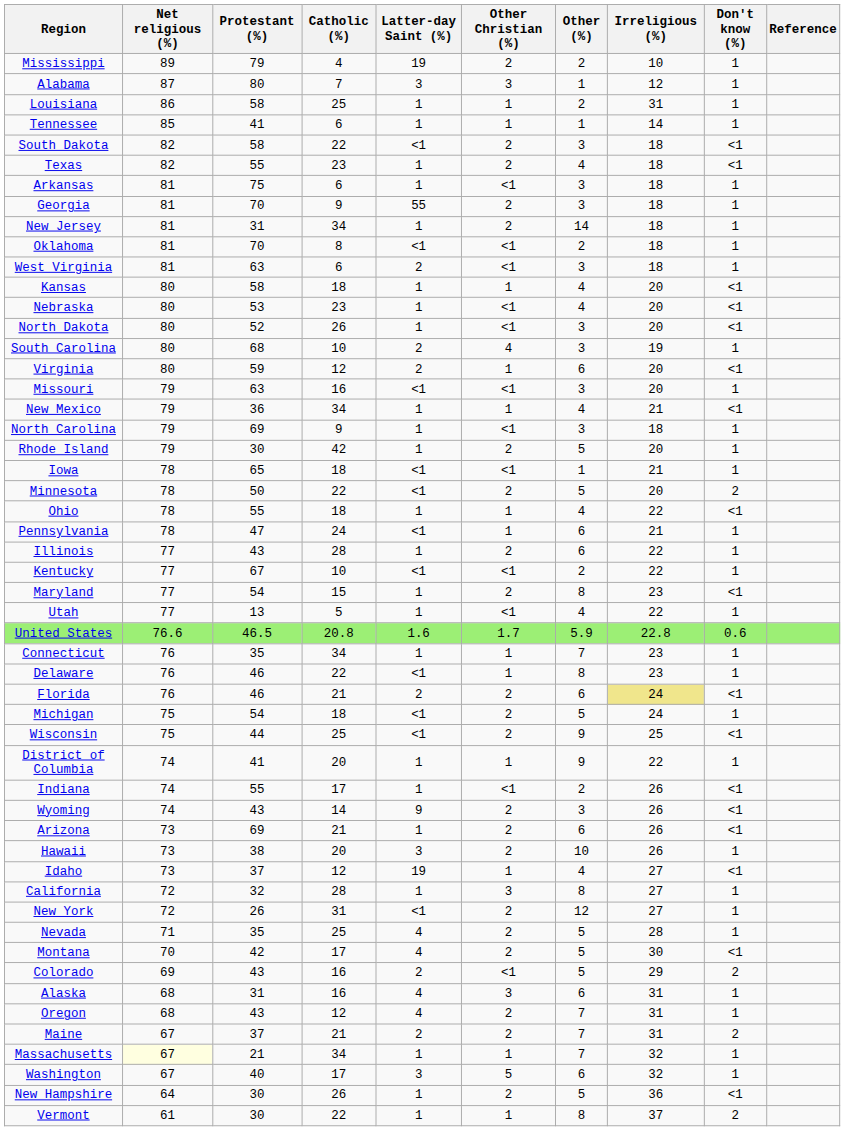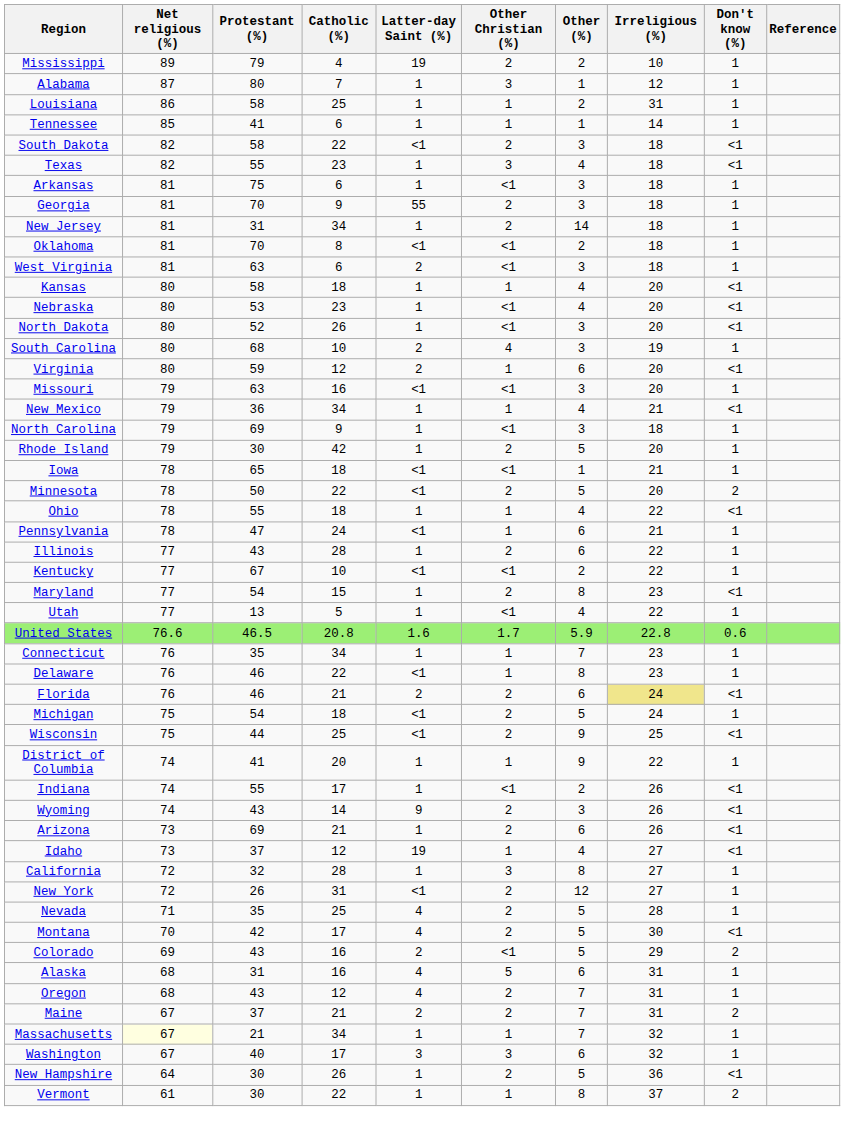 <table class="wikitable sortable sticky-table-col1 sticky-table-head mw-datatable static-row-numbers sort-under col1left" style="text-align:center">
 <tr>
 <th>Region</th>
 <th>Net religious (%)</th>
 <th>Protestant (%)</th>
 <th>Catholic (%)</th>
 <th>Latter-day Saint (%)</th>
 <th>Other Christian (%)</th>
 <th>Other (%)</th>
 <th>Irreligious (%)</th>
 <th>Don't know (%)</th>
 <th>Reference</th>
 </tr>
 <tr>
 <td> <a href='#'>Mississippi</a></td>
 <td>89</td>
 <td>79</td>
 <td>4</td>
 <td>19</td>
 <td>2</td>
 <td>2</td>
 <td>10</td>
 <td>1</td>
 <td></td>
 </tr>
 <tr>
 <td> <a href='#'>Alabama</a></td>
 <td>87</td>
 <td>80</td>
 <td>7</td>
-<td>3</td>
+<td>1</td>
 <td>3</td>
 <td>1</td>
 <td>12</td>
 <td>1</td>
 <td></td>
 </tr>
 <tr>
 <td> <a href='#'>Louisiana</a></td>
 <td>86</td>
 <td>58</td>
 <td>25</td>
 <td>1</td>
 <td>1</td>
 <td>2</td>
 <td>31</td>
 <td>1</td>
 <td></td>
 </tr>
 <tr>
 <td> <a href='#'>Tennessee</a></td>
 <td>85</td>
 <td>41</td>
 <td>6</td>
 <td>1</td>
 <td>1</td>
 <td>1</td>
 <td>14</td>
 <td>1</td>
 <td></td>
 </tr>
 <tr>
 <td> <a href='#'>South Dakota</a></td>
 <td>82</td>
 <td>58</td>
 <td>22</td>
 <td><1</td>
 <td>2</td>
 <td>3</td>
 <td>18</td>
 <td><1</td>
 <td></td>
 </tr>
 <tr>
 <td> <a href='#'>Texas</a></td>
 <td>82</td>
 <td>55</td>
 <td>23</td>
 <td>1</td>
-<td>2</td>
+<td>3</td>
 <td>4</td>
 <td>18</td>
 <td><1</td>
 <td></td>
 </tr>
 <tr>
 <td> <a href='#'>Arkansas</a></td>
 <td>81</td>
 <td>75</td>
 <td>6</td>
 <td>1</td>
 <td><1</td>
 <td>3</td>
 <td>18</td>
 <td>1</td>
 <td></td>
 </tr>
 <tr>
 <td> <a href='#'>Georgia</a></td>
 <td>81</td>
 <td>70</td>
 <td>9</td>
 <td>55</td>
 <td>2</td>
 <td>3</td>
 <td>18</td>
 <td>1</td>
 <td></td>
 </tr>
 <tr>
 <td> <a href='#'>New Jersey</a></td>
 <td>81</td>
 <td>31</td>
 <td>34</td>
 <td>1</td>
 <td>2</td>
 <td>14</td>
 <td>18</td>
 <td>1</td>
 <td></td>
 </tr>
 <tr>
 <td> <a href='#'>Oklahoma</a></td>
 <td>81</td>
 <td>70</td>
 <td>8</td>
 <td><1</td>
 <td><1</td>
 <td>2</td>
 <td>18</td>
 <td>1</td>
 <td></td>
 </tr>
 <tr>
 <td> <a href='#'>West Virginia</a></td>
 <td>81</td>
 <td>63</td>
 <td>6</td>
 <td>2</td>
 <td><1</td>
 <td>3</td>
 <td>18</td>
 <td>1</td>
 <td></td>
 </tr>
 <tr>
 <td> <a href='#'>Kansas</a></td>
 <td>80</td>
 <td>58</td>
 <td>18</td>
 <td>1</td>
 <td>1</td>
 <td>4</td>
 <td>20</td>
 <td><1</td>
 <td></td>
 </tr>
 <tr>
 <td> <a href='#'>Nebraska</a></td>
 <td>80</td>
 <td>53</td>
 <td>23</td>
 <td>1</td>
 <td><1</td>
 <td>4</td>
 <td>20</td>
 <td><1</td>
 <td></td>
 </tr>
 <tr>
 <td> <a href='#'>North Dakota</a></td>
 <td>80</td>
 <td>52</td>
 <td>26</td>
 <td>1</td>
 <td><1</td>
 <td>3</td>
 <td>20</td>
 <td><1</td>
 <td></td>
 </tr>
 <tr>
 <td> <a href='#'>South Carolina</a></td>
 <td>80</td>
 <td>68</td>
 <td>10</td>
 <td>2</td>
 <td>4</td>
 <td>3</td>
 <td>19</td>
 <td>1</td>
 <td></td>
 </tr>
 <tr>
 <td> <a href='#'>Virginia</a></td>
 <td>80</td>
 <td>59</td>
 <td>12</td>
 <td>2</td>
 <td>1</td>
 <td>6</td>
 <td>20</td>
 <td><1</td>
 <td></td>
 </tr>
 <tr>
 <td> <a href='#'>Missouri</a></td>
 <td>79</td>
 <td>63</td>
 <td>16</td>
 <td><1</td>
 <td><1</td>
 <td>3</td>
 <td>20</td>
 <td>1</td>
 <td></td>
 </tr>
 <tr>
 <td> <a href='#'>New Mexico</a></td>
 <td>79</td>
 <td>36</td>
 <td>34</td>
 <td>1</td>
 <td>1</td>
 <td>4</td>
 <td>21</td>
 <td><1</td>
 <td></td>
 </tr>
 <tr>
 <td> <a href='#'>North Carolina</a></td>
 <td>79</td>
 <td>69</td>
 <td>9</td>
 <td>1</td>
 <td><1</td>
 <td>3</td>
 <td>18</td>
 <td>1</td>
 <td></td>
 </tr>
 <tr>
 <td> <a href='#'>Rhode Island</a></td>
 <td>79</td>
 <td>30</td>
 <td>42</td>
 <td>1</td>
 <td>2</td>
 <td>5</td>
 <td>20</td>
 <td>1</td>
 <td></td>
 </tr>
 <tr>
 <td> <a href='#'>Iowa</a></td>
 <td>78</td>
 <td>65</td>
 <td>18</td>
 <td><1</td>
 <td><1</td>
 <td>1</td>
 <td>21</td>
 <td>1</td>
 <td></td>
 </tr>
 <tr>
 <td> <a href='#'>Minnesota</a></td>
 <td>78</td>
 <td>50</td>
 <td>22</td>
 <td><1</td>
 <td>2</td>
 <td>5</td>
 <td>20</td>
 <td>2</td>
 <td></td>
 </tr>
 <tr>
 <td> <a href='#'>Ohio</a></td>
 <td>78</td>
 <td>55</td>
 <td>18</td>
 <td>1</td>
 <td>1</td>
 <td>4</td>
 <td>22</td>
 <td><1</td>
 <td></td>
 </tr>
 <tr>
 <td> <a href='#'>Pennsylvania</a></td>
 <td>78</td>
 <td>47</td>
 <td>24</td>
 <td><1</td>
 <td>1</td>
 <td>6</td>
 <td>21</td>
 <td>1</td>
 <td></td>
 </tr>
 <tr>
 <td> <a href='#'>Illinois</a></td>
 <td>77</td>
 <td>43</td>
 <td>28</td>
 <td>1</td>
 <td>2</td>
 <td>6</td>
 <td>22</td>
 <td>1</td>
 <td></td>
 </tr>
 <tr>
 <td> <a href='#'>Kentucky</a></td>
 <td>77</td>
 <td>67</td>
 <td>10</td>
 <td><1</td>
 <td><1</td>
 <td>2</td>
 <td>22</td>
 <td>1</td>
 <td></td>
 </tr>
 <tr>
 <td> <a href='#'>Maryland</a></td>
 <td>77</td>
 <td>54</td>
 <td>15</td>
 <td>1</td>
 <td>2</td>
 <td>8</td>
 <td>23</td>
 <td><1</td>
 <td></td>
 </tr>
 <tr>
 <td> <a href='#'>Utah</a></td>
 <td>77</td>
 <td>13</td>
 <td>5</td>
 <td>1</td>
 <td><1</td>
 <td>4</td>
 <td>22</td>
 <td>1</td>
 <td></td>
 </tr>
 <tr style="background:#9cef75;">
 <td> <a href='#'>United States</a></td>
 <td>76.6</td>
 <td>46.5</td>
 <td>20.8</td>
 <td>1.6</td>
 <td>1.7</td>
 <td>5.9</td>
 <td>22.8</td>
 <td>0.6</td>
 <td></td>
 </tr>
 <tr>
 <td> <a href='#'>Connecticut</a></td>
 <td>76</td>
 <td>35</td>
 <td>34</td>
 <td>1</td>
 <td>1</td>
 <td>7</td>
 <td>23</td>
 <td>1</td>
 <td></td>
 </tr>
 <tr>
 <td> <a href='#'>Delaware</a></td>
 <td>76</td>
 <td>46</td>
 <td>22</td>
 <td><1</td>
 <td>1</td>
 <td>8</td>
 <td>23</td>
 <td>1</td>
 <td></td>
 </tr>
 <tr>
 <td> <a href='#'>Florida</a></td>
 <td>76</td>
 <td>46</td>
 <td>21</td>
 <td>2</td>
 <td>2</td>
 <td>6</td>
 <td style="background: khaki;">24</td>
 <td><1</td>
 <td></td>
 </tr>
 <tr>
 <td> <a href='#'>Michigan</a></td>
 <td>75</td>
 <td>54</td>
 <td>18</td>
 <td><1</td>
 <td>2</td>
 <td>5</td>
 <td>24</td>
 <td>1</td>
 <td></td>
 </tr>
 <tr>
 <td> <a href='#'>Wisconsin</a></td>
 <td>75</td>
 <td>44</td>
 <td>25</td>
 <td><1</td>
 <td>2</td>
 <td>9</td>
 <td>25</td>
 <td><1</td>
 <td></td>
 </tr>
 <tr>
 <td> <a href='#'>District of Columbia</a></td>
 <td>74</td>
 <td>41</td>
 <td>20</td>
 <td>1</td>
 <td>1</td>
 <td>9</td>
 <td>22</td>
 <td>1</td>
 <td></td>
 </tr>
 <tr>
 <td> <a href='#'>Indiana</a></td>
 <td>74</td>
 <td>55</td>
 <td>17</td>
 <td>1</td>
 <td><1</td>
 <td>2</td>
 <td>26</td>
 <td><1</td>
 <td></td>
 </tr>
 <tr>
 <td> <a href='#'>Wyoming</a></td>
 <td>74</td>
 <td>43</td>
 <td>14</td>
 <td>9</td>
 <td>2</td>
 <td>3</td>
 <td>26</td>
 <td><1</td>
 <td></td>
 </tr>
 <tr>
 <td> <a href='#'>Arizona</a></td>
 <td>73</td>
 <td>69</td>
 <td>21</td>
 <td>1</td>
 <td>2</td>
 <td>6</td>
 <td>26</td>
 <td><1</td>
 <td></td>
 </tr>
 <tr>
-<td> <a href='#'>Hawaii</a></td>
-<td>73</td>
-<td>38</td>
-<td>20</td>
-<td>3</td>
-<td>2</td>
-<td>10</td>
-<td>26</td>
-<td>1</td>
-<td></td>
-</tr>
-<tr>
 <td> <a href='#'>Idaho</a></td>
 <td>73</td>
 <td>37</td>
 <td>12</td>
 <td>19</td>
 <td>1</td>
 <td>4</td>
 <td>27</td>
 <td><1</td>
 <td></td>
 </tr>
 <tr>
 <td> <a href='#'>California</a></td>
 <td>72</td>
 <td>32</td>
 <td>28</td>
 <td>1</td>
 <td>3</td>
 <td>8</td>
 <td>27</td>
 <td>1</td>
 <td></td>
 </tr>
 <tr>
 <td> <a href='#'>New York</a></td>
 <td>72</td>
 <td>26</td>
 <td>31</td>
 <td><1</td>
 <td>2</td>
 <td>12</td>
 <td>27</td>
 <td>1</td>
 <td></td>
 </tr>
 <tr>
 <td> <a href='#'>Nevada</a></td>
 <td>71</td>
 <td>35</td>
 <td>25</td>
 <td>4</td>
 <td>2</td>
 <td>5</td>
 <td>28</td>
 <td>1</td>
 <td></td>
 </tr>
 <tr>
 <td> <a href='#'>Montana</a></td>
 <td>70</td>
 <td>42</td>
 <td>17</td>
 <td>4</td>
 <td>2</td>
 <td>5</td>
 <td>30</td>
 <td><1</td>
 <td></td>
 </tr>
 <tr>
 <td> <a href='#'>Colorado</a></td>
 <td>69</td>
 <td>43</td>
 <td>16</td>
 <td>2</td>
 <td><1</td>
 <td>5</td>
 <td>29</td>
 <td>2</td>
 <td></td>
 </tr>
 <tr>
 <td> <a href='#'>Alaska</a></td>
 <td>68</td>
 <td>31</td>
 <td>16</td>
 <td>4</td>
-<td>3</td>
+<td>5</td>
 <td>6</td>
 <td>31</td>
 <td>1</td>
 <td></td>
 </tr>
 <tr>
 <td> <a href='#'>Oregon</a></td>
 <td>68</td>
 <td>43</td>
 <td>12</td>
 <td>4</td>
 <td>2</td>
 <td>7</td>
 <td>31</td>
 <td>1</td>
 <td></td>
 </tr>
 <tr>
 <td> <a href='#'>Maine</a></td>
 <td>67</td>
 <td>37</td>
 <td>21</td>
 <td>2</td>
 <td>2</td>
 <td>7</td>
 <td>31</td>
 <td>2</td>
 <td></td>
 </tr>
 <tr>
 <td> <a href='#'>Massachusetts</a></td>
 <td style="background: lightyellow;">67</td>
 <td>21</td>
 <td>34</td>
 <td>1</td>
 <td>1</td>
 <td>7</td>
 <td>32</td>
 <td>1</td>
 <td></td>
 </tr>
 <tr>
 <td> <a href='#'>Washington</a></td>
 <td>67</td>
 <td>40</td>
 <td>17</td>
 <td>3</td>
-<td>5</td>
+<td>3</td>
 <td>6</td>
 <td>32</td>
 <td>1</td>
 <td></td>
 </tr>
 <tr>
 <td> <a href='#'>New Hampshire</a></td>
 <td>64</td>
 <td>30</td>
 <td>26</td>
 <td>1</td>
 <td>2</td>
 <td>5</td>
 <td>36</td>
 <td><1</td>
 <td></td>
 </tr>
 <tr>
 <td> <a href='#'>Vermont</a></td>
 <td>61</td>
 <td>30</td>
 <td>22</td>
 <td>1</td>
 <td>1</td>
 <td>8</td>
 <td>37</td>
 <td>2</td>
 <td></td>
 </tr>
 </table>
